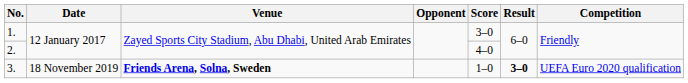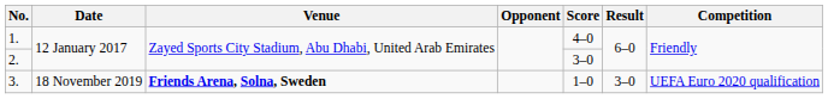 <table class="wikitable">
 <tr>
 <th>No.</th>
 <th>Date</th>
 <th>Venue</th>
 <th>Opponent</th>
 <th>Score</th>
 <th>Result</th>
 <th>Competition</th>
 </tr>
 <tr>
 <td>1.</td>
 <td rowspan=2>12 January 2017</td>
 <td rowspan=2><a href='#'>Zayed Sports City Stadium</a>, <a href='#'>Abu Dhabi</a>, United Arab Emirates</td>
 <td rowspan=2></td>
-<td align="center">3–0</td>
+<td align="center">4–0</td>
 <td rowspan="2" align="center">6–0</td>
 <td rowspan="2"><a href='#'>Friendly</a></td>
 </tr>
 <tr>
 <td>2.</td>
-<td align="center">4–0</td>
+<td align="center">3–0</td>
 </tr>
 <tr>
 <td>3.</td>
 <td>18 November 2019</td>
 <td><strong><a href='#'>Friends Arena</a>, <a href='#'>Solna</a>, Sweden</strong></td>
 <td></td>
 <td align="center">1–0</td>
-<td align="center"><strong>3–0</strong></td>
+<td align="center">3–0</td>
 <td><a href='#'>UEFA Euro 2020 qualification</a></td>
 </tr>
 </table>
